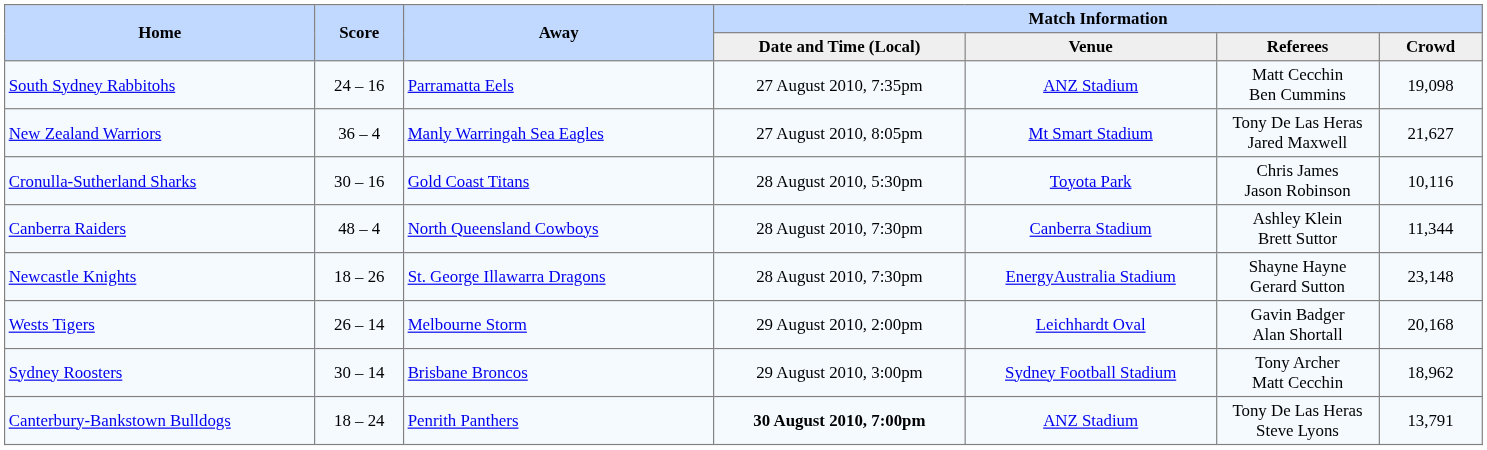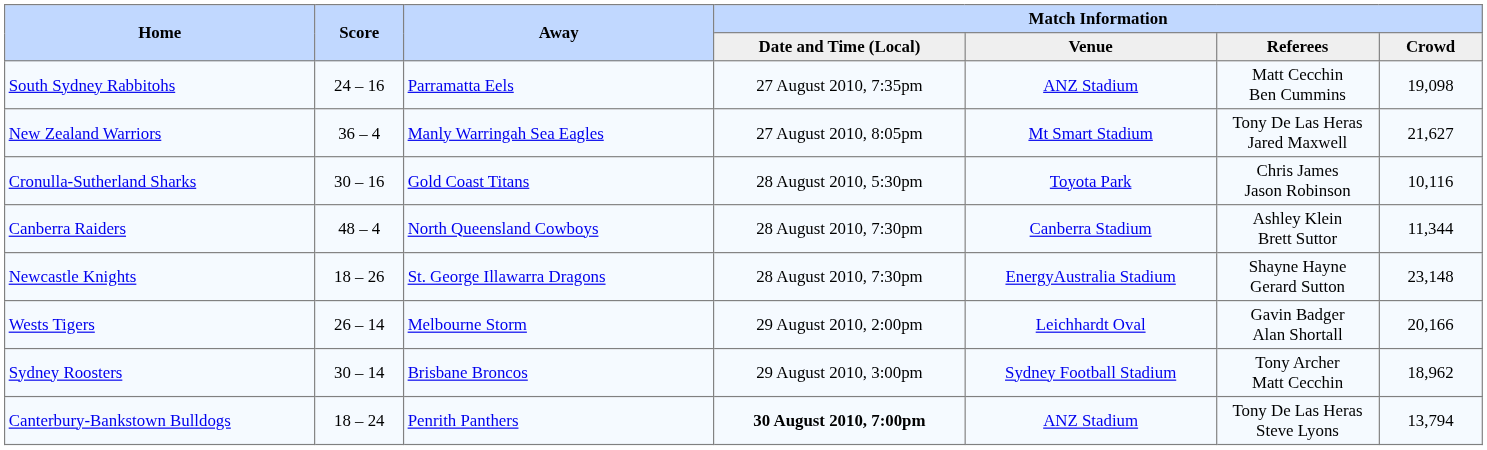 <table border="1" cellpadding="3" cellspacing="0" style="border-collapse:collapse; font-size:90%; width:100%">
 <tr style="background:#c1d8ff;">
 <th rowspan="2" style="width:21%;">Home</th>
 <th rowspan="2" style="width:6%;">Score</th>
 <th rowspan="2" style="width:21%;">Away</th>
 <th colspan=6>Match Information</th>
 </tr>
 <tr style="background:#efefef;">
 <th width=17%>Date and Time (Local)</th>
 <th width=17%>Venue</th>
 <th width=11%>Referees</th>
 <th width=7%>Crowd</th>
 </tr>
 <tr style="text-align:center; background:#f5faff;">
 <td align=left> <a href='#'>South Sydney Rabbitohs</a></td>
 <td>24 – 16</td>
 <td align=left> <a href='#'>Parramatta Eels</a></td>
 <td>27 August 2010, 7:35pm</td>
 <td><a href='#'>ANZ Stadium</a></td>
 <td>Matt Cecchin<br>Ben Cummins</td>
 <td>19,098</td>
 </tr>
 <tr style="text-align:center; background:#f5faff;">
 <td align=left> <a href='#'>New Zealand Warriors</a></td>
 <td>36 – 4</td>
 <td align=left> <a href='#'>Manly Warringah Sea Eagles</a></td>
 <td>27 August 2010, 8:05pm</td>
 <td><a href='#'>Mt Smart Stadium</a></td>
 <td>Tony De Las Heras<br>Jared Maxwell</td>
 <td>21,627</td>
 </tr>
 <tr style="text-align:center; background:#f5faff;">
 <td align=left> <a href='#'>Cronulla-Sutherland Sharks</a></td>
 <td>30 – 16</td>
 <td align=left> <a href='#'>Gold Coast Titans</a></td>
 <td>28 August 2010, 5:30pm</td>
 <td><a href='#'>Toyota Park</a></td>
 <td>Chris James<br>Jason Robinson</td>
 <td>10,116</td>
 </tr>
 <tr style="text-align:center; background:#f5faff;">
 <td align=left> <a href='#'>Canberra Raiders</a></td>
 <td>48 – 4</td>
 <td align=left> <a href='#'>North Queensland Cowboys</a></td>
 <td>28 August 2010, 7:30pm</td>
 <td><a href='#'>Canberra Stadium</a></td>
 <td>Ashley Klein<br>Brett Suttor</td>
 <td>11,344</td>
 </tr>
 <tr style="text-align:center; background:#f5faff;">
 <td align=left> <a href='#'>Newcastle Knights</a></td>
 <td>18 – 26</td>
 <td align=left> <a href='#'>St. George Illawarra Dragons</a></td>
 <td>28 August 2010, 7:30pm</td>
 <td><a href='#'>EnergyAustralia Stadium</a></td>
 <td>Shayne Hayne<br>Gerard Sutton</td>
 <td>23,148</td>
 </tr>
 <tr style="text-align:center; background:#f5faff;">
 <td align=left> <a href='#'>Wests Tigers</a></td>
 <td>26 – 14</td>
 <td align=left> <a href='#'>Melbourne Storm</a></td>
 <td>29 August 2010, 2:00pm</td>
 <td><a href='#'>Leichhardt Oval</a></td>
 <td>Gavin Badger<br>Alan Shortall</td>
-<td>20,168</td>
+<td>20,166</td>
 </tr>
 <tr style="text-align:center; background:#f5faff;">
 <td align=left> <a href='#'>Sydney Roosters</a></td>
 <td>30 – 14</td>
 <td align=left> <a href='#'>Brisbane Broncos</a></td>
 <td>29 August 2010, 3:00pm</td>
 <td><a href='#'>Sydney Football Stadium</a></td>
 <td>Tony Archer<br>Matt Cecchin</td>
 <td>18,962</td>
 </tr>
 <tr style="text-align:center; background:#f5faff;">
 <td align=left> <a href='#'>Canterbury-Bankstown Bulldogs</a></td>
 <td>18 – 24</td>
 <td align=left> <a href='#'>Penrith Panthers</a></td>
 <td><strong>30 August 2010, 7:00pm</strong></td>
 <td><a href='#'>ANZ Stadium</a></td>
 <td>Tony De Las Heras<br>Steve Lyons</td>
-<td>13,791</td>
+<td>13,794</td>
 </tr>
 </table>
